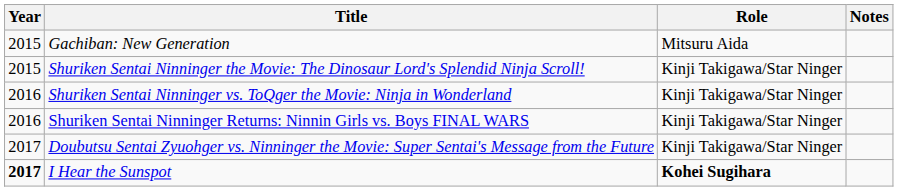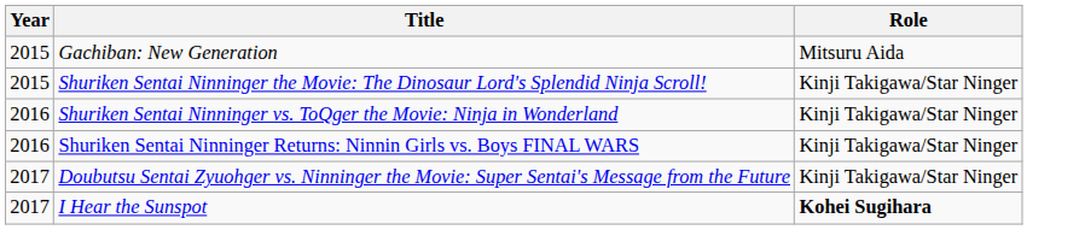 <table class="wikitable">
 <tr>
 <th>Year</th>
 <th>Title</th>
 <th>Role</th>
-<th>Notes</th>
 </tr>
 <tr>
 <td>2015</td>
 <td><em>Gachiban: New Generation</em></td>
 <td>Mitsuru Aida</td>
-<td></td>
 </tr>
 <tr>
 <td>2015</td>
 <td><em><a href='#'>Shuriken Sentai Ninninger the Movie: The Dinosaur Lord's Splendid Ninja Scroll!</a></em></td>
 <td>Kinji Takigawa/Star Ninger</td>
-<td></td>
 </tr>
 <tr>
 <td>2016</td>
 <td><em><a href='#'>Shuriken Sentai Ninninger vs. ToQger the Movie: Ninja in Wonderland</a></em></td>
 <td>Kinji Takigawa/Star Ninger</td>
-<td></td>
 </tr>
 <tr>
 <td>2016</td>
 <td><a href='#'>Shuriken Sentai Ninninger Returns: Ninnin Girls vs. Boys FINAL WARS</a></td>
 <td>Kinji Takigawa/Star Ninger</td>
-<td></td>
 </tr>
 <tr>
 <td>2017</td>
 <td><em><a href='#'>Doubutsu Sentai Zyuohger vs. Ninninger the Movie: Super Sentai's Message from the Future</a></em></td>
 <td>Kinji Takigawa/Star Ninger</td>
-<td></td>
 </tr>
 <tr>
-<td><strong>2017</strong></td>
+<td>2017</td>
 <td><em><a href='#'>I Hear the Sunspot</a></em></td>
 <td><strong>Kohei Sugihara</strong></td>
-<td></td>
 </tr>
 </table>
